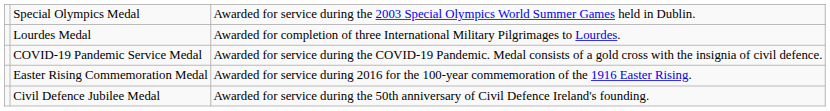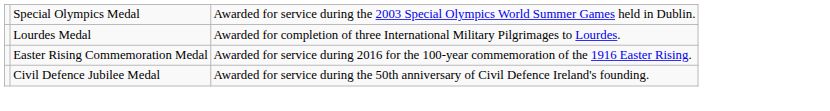 <table class="wikitable">
 <tr>
 <td></td>
 <td>Special Olympics Medal</td>
 <td>Awarded for service during the <a href='#'>2003 Special Olympics World Summer Games</a> held in Dublin.</td>
 </tr>
 <tr>
 <td></td>
 <td>Lourdes Medal</td>
 <td>Awarded for completion of three International Military Pilgrimages to <a href='#'>Lourdes</a>.</td>
 </tr>
 <tr>
 <td></td>
-<td>COVID-19 Pandemic Service Medal</td>
-<td>Awarded for service during the COVID-19 Pandemic. Medal consists of a gold cross with the insignia of civil defence.</td>
-</tr>
-<tr>
-<td></td>
 <td>Easter Rising Commemoration Medal</td>
 <td>Awarded for service during 2016 for the 100-year commemoration of the <a href='#'>1916 Easter Rising</a>.</td>
 </tr>
 <tr>
 <td></td>
 <td>Civil Defence Jubilee Medal</td>
 <td>Awarded for service during the 50th anniversary of Civil Defence Ireland's founding.</td>
 </tr>
 </table>
